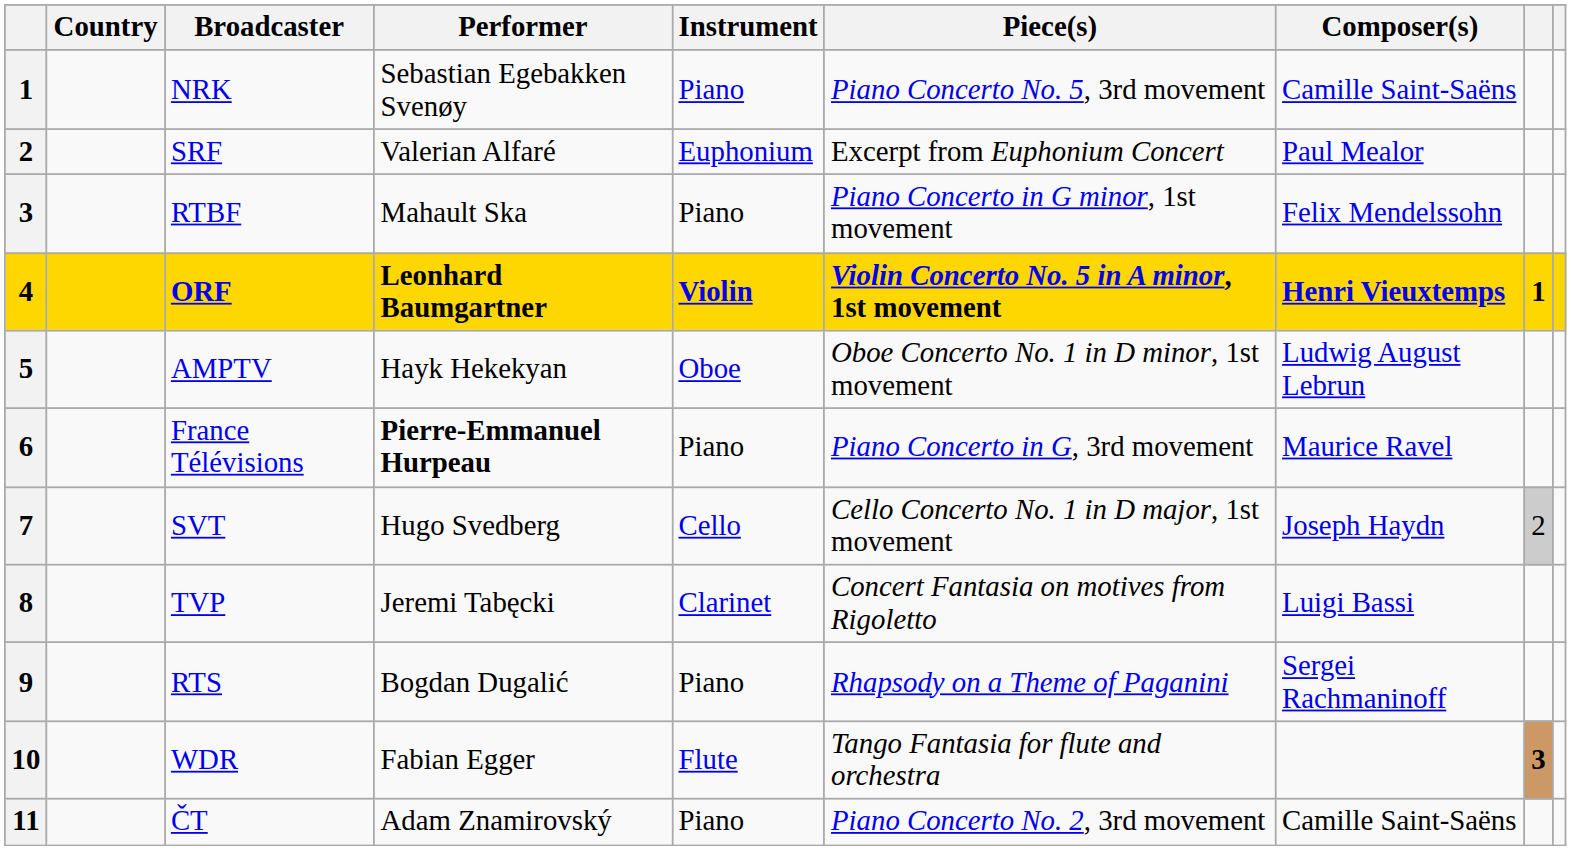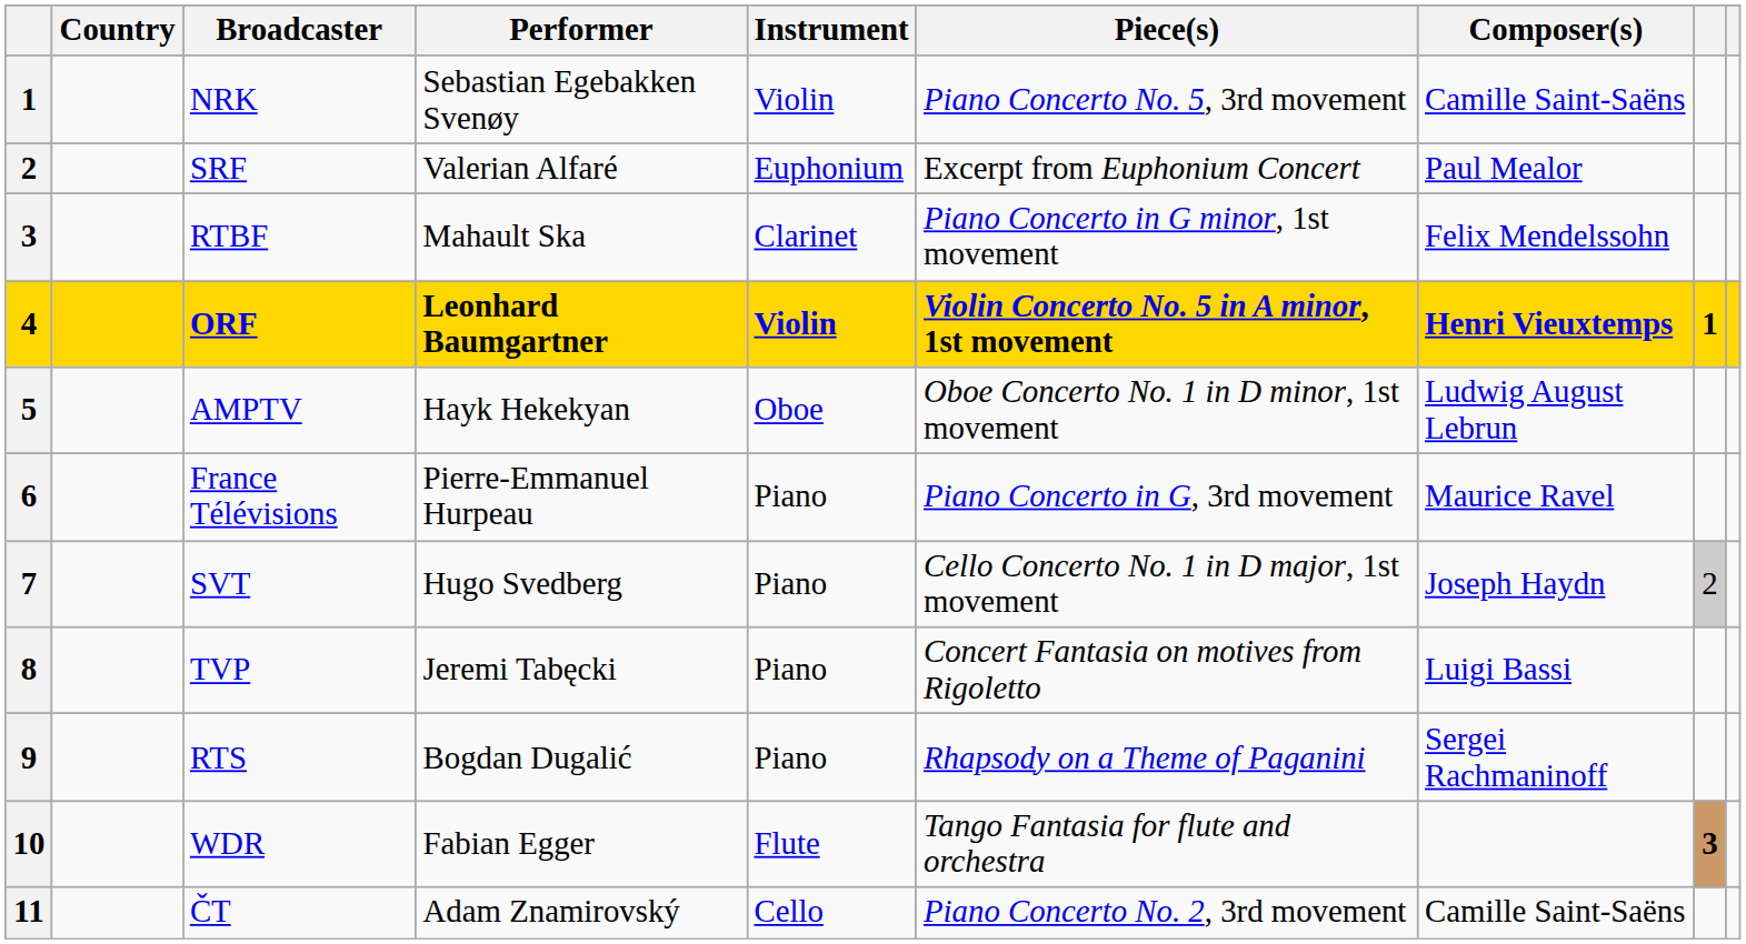 <table class="wikitable sortable plainrowheaders">
 <tr>
 <th scope="col"></th>
 <th scope="col">Country</th>
 <th scope="col">Broadcaster</th>
 <th scope="col">Performer</th>
 <th scope="col">Instrument</th>
 <th scope="col">Piece(s)</th>
 <th scope="col">Composer(s)</th>
 <th scope="col"></th>
 <th></th>
 </tr>
 <tr>
 <th scope="row" style="text-align:center;">1</th>
 <td></td>
 <td><a href='#'>NRK</a></td>
 <td>Sebastian Egebakken Svenøy</td>
-<td><a href='#'>Piano</a></td>
+<td><a href='#'>Violin</a></td>
 <td><em><a href='#'>Piano Concerto No. 5</a></em>, 3rd movement</td>
 <td><a href='#'>Camille Saint-Saëns</a></td>
 <td></td>
 <td></td>
 </tr>
 <tr>
 <th scope="row" style="text-align:center;">2</th>
 <td></td>
 <td><a href='#'>SRF</a></td>
 <td>Valerian Alfaré</td>
 <td><a href='#'>Euphonium</a></td>
 <td>Excerpt from <em>Euphonium Concert</em></td>
 <td><a href='#'>Paul Mealor</a></td>
 <td></td>
 <td></td>
 </tr>
 <tr>
 <th scope="row" style="text-align:center;">3</th>
 <td></td>
 <td><a href='#'>RTBF</a></td>
 <td>Mahault Ska</td>
-<td>Piano</td>
+<td><a href='#'>Clarinet</a></td>
 <td><em><a href='#'>Piano Concerto in G minor</a></em>, 1st movement</td>
 <td><a href='#'>Felix Mendelssohn</a></td>
 <td></td>
 <td></td>
 </tr>
 <tr style="font-weight:bold; background:gold;">
 <th scope="row" style="text-align: center; font-weight: bold; background: gold;">4</th>
 <td></td>
 <td><a href='#'>ORF</a></td>
 <td>Leonhard Baumgartner</td>
 <td><a href='#'>Violin</a></td>
 <td><em><a href='#'>Violin Concerto No. 5 in A minor</a></em>, 1st movement</td>
 <td><a href='#'>Henri Vieuxtemps</a></td>
 <td style="text-align:center;">1</td>
 <td></td>
 </tr>
 <tr>
 <th scope="row" style="text-align:center;">5</th>
 <td></td>
 <td><a href='#'>AMPTV</a></td>
 <td>Hayk Hekekyan</td>
 <td><a href='#'>Oboe</a></td>
 <td><em>Oboe Concerto No. 1 in D minor</em>, 1st movement</td>
 <td><a href='#'>Ludwig August Lebrun</a></td>
 <td></td>
 <td></td>
 </tr>
 <tr>
 <th scope="row" style="text-align:center;">6</th>
 <td></td>
 <td><a href='#'>France Télévisions</a></td>
-<td><strong>Pierre-Emmanuel Hurpeau</strong></td>
+<td>Pierre-Emmanuel Hurpeau</td>
 <td>Piano</td>
 <td><em><a href='#'>Piano Concerto in G</a></em>, 3rd movement</td>
 <td><a href='#'>Maurice Ravel</a></td>
 <td></td>
 <td></td>
 </tr>
 <tr>
 <th scope="row" style="text-align: center;">7</th>
 <td></td>
 <td><a href='#'>SVT</a></td>
 <td>Hugo Svedberg</td>
-<td><a href='#'>Cello</a></td>
+<td>Piano</td>
 <td><em>Cello Concerto No. 1 in D major</em>, 1st movement</td>
 <td><a href='#'>Joseph Haydn</a></td>
 <td style="text-align:center; background-color:#CCC;">2</td>
 <td></td>
 </tr>
 <tr>
 <th scope="row" style="text-align:center;">8</th>
 <td></td>
 <td><a href='#'>TVP</a></td>
 <td>Jeremi Tabęcki</td>
-<td><a href='#'>Clarinet</a></td>
+<td>Piano</td>
 <td><em>Concert Fantasia on motives from Rigoletto</em></td>
 <td><a href='#'>Luigi Bassi</a></td>
 <td></td>
 <td></td>
 </tr>
 <tr>
 <th scope="row" style="text-align:center;">9</th>
 <td></td>
 <td><a href='#'>RTS</a></td>
 <td>Bogdan Dugalić</td>
 <td>Piano</td>
 <td><em><a href='#'>Rhapsody on a Theme of Paganini</a></em></td>
 <td><a href='#'>Sergei Rachmaninoff</a></td>
 <td></td>
 <td></td>
 </tr>
 <tr>
 <th scope="row" style="text-align: center;">10</th>
 <td></td>
 <td><a href='#'>WDR</a></td>
 <td>Fabian Egger</td>
 <td><a href='#'>Flute</a></td>
 <td><em>Tango Fantasia for flute and orchestra</em></td>
 <td></td>
 <td style="text-align:center; background-color:#C96;"><strong>3</strong></td>
 <td></td>
 </tr>
 <tr>
 <th scope="row" style="text-align:center;">11</th>
 <td></td>
 <td><a href='#'>ČT</a></td>
 <td>Adam Znamirovský</td>
-<td>Piano</td>
+<td><a href='#'>Cello</a></td>
 <td><em><a href='#'>Piano Concerto No. 2</a></em>, 3rd movement</td>
 <td>Camille Saint-Saëns</td>
 <td></td>
 <td></td>
 </tr>
 </table>
